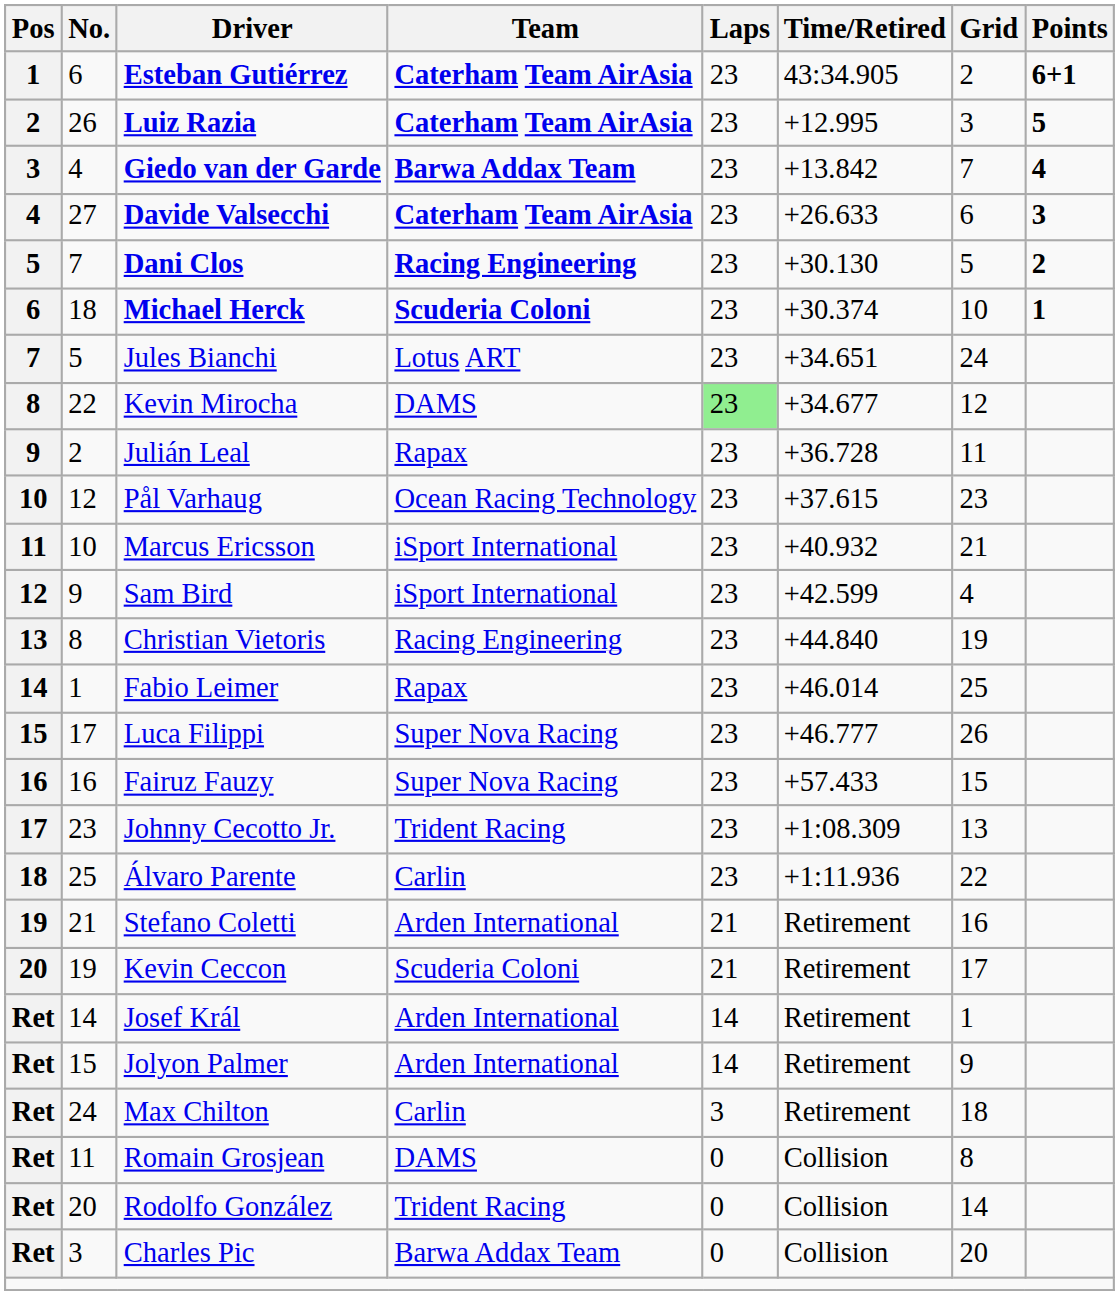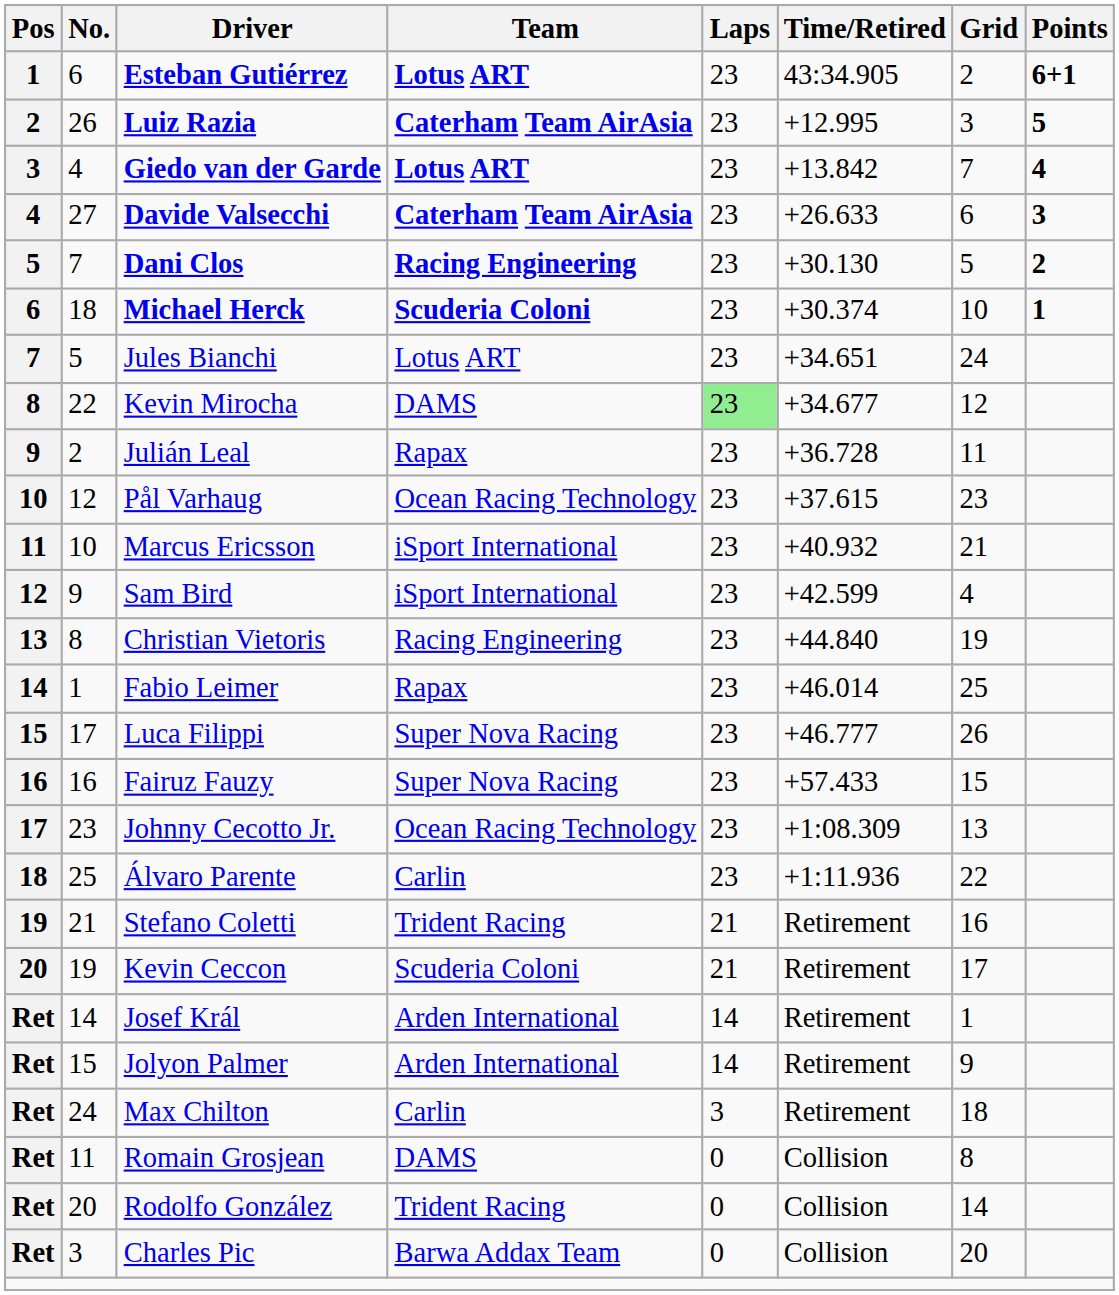 <table class="wikitable" style="font-size:85%">
 <tr>
 <th>Pos</th>
 <th>No.</th>
 <th>Driver</th>
 <th>Team</th>
 <th>Laps</th>
 <th>Time/Retired</th>
 <th>Grid</th>
 <th>Points</th>
 </tr>
 <tr>
 <th>1</th>
 <td>6</td>
 <td> <strong><a href='#'>Esteban Gutiérrez</a></strong></td>
-<td><strong><a href='#'>Caterham</a> <a href='#'>Team AirAsia</a></strong></td>
+<td><strong><a href='#'>Lotus</a> <a href='#'>ART</a></strong></td>
 <td>23</td>
 <td>43:34.905</td>
 <td>2</td>
 <td><strong>6+1</strong></td>
 </tr>
 <tr>
 <th>2</th>
 <td>26</td>
 <td> <strong><a href='#'>Luiz Razia</a></strong></td>
 <td><strong><a href='#'>Caterham</a> <a href='#'>Team AirAsia</a></strong></td>
 <td>23</td>
 <td>+12.995</td>
 <td>3</td>
 <td><strong>5</strong></td>
 </tr>
 <tr>
 <th>3</th>
 <td>4</td>
 <td> <strong><a href='#'>Giedo van der Garde</a></strong></td>
-<td><strong><a href='#'>Barwa Addax Team</a></strong></td>
+<td><strong><a href='#'>Lotus</a> <a href='#'>ART</a></strong></td>
 <td>23</td>
 <td>+13.842</td>
 <td>7</td>
 <td><strong>4</strong></td>
 </tr>
 <tr>
 <th>4</th>
 <td>27</td>
 <td> <strong><a href='#'>Davide Valsecchi</a></strong></td>
 <td><strong><a href='#'>Caterham</a> <a href='#'>Team AirAsia</a></strong></td>
 <td>23</td>
 <td>+26.633</td>
 <td>6</td>
 <td><strong>3</strong></td>
 </tr>
 <tr>
 <th>5</th>
 <td>7</td>
 <td> <strong><a href='#'>Dani Clos</a></strong></td>
 <td><strong><a href='#'>Racing Engineering</a></strong></td>
 <td>23</td>
 <td>+30.130</td>
 <td>5</td>
 <td><strong>2</strong></td>
 </tr>
 <tr>
 <th>6</th>
 <td>18</td>
 <td> <strong><a href='#'>Michael Herck</a></strong></td>
 <td><strong><a href='#'>Scuderia Coloni</a></strong></td>
 <td>23</td>
 <td>+30.374</td>
 <td>10</td>
 <td><strong>1</strong></td>
 </tr>
 <tr>
 <th>7</th>
 <td>5</td>
 <td> <a href='#'>Jules Bianchi</a></td>
 <td><a href='#'>Lotus</a> <a href='#'>ART</a></td>
 <td>23</td>
 <td>+34.651</td>
 <td>24</td>
 <td></td>
 </tr>
 <tr>
 <th>8</th>
 <td>22</td>
 <td> <a href='#'>Kevin Mirocha</a></td>
 <td><a href='#'>DAMS</a></td>
 <td style="background: lightgreen;">23</td>
 <td>+34.677</td>
 <td>12</td>
 <td></td>
 </tr>
 <tr>
 <th>9</th>
 <td>2</td>
 <td> <a href='#'>Julián Leal</a></td>
 <td><a href='#'>Rapax</a></td>
 <td>23</td>
 <td>+36.728</td>
 <td>11</td>
 <td></td>
 </tr>
 <tr>
 <th>10</th>
 <td>12</td>
 <td> <a href='#'>Pål Varhaug</a></td>
 <td><a href='#'>Ocean Racing Technology</a></td>
 <td>23</td>
 <td>+37.615</td>
 <td>23</td>
 <td></td>
 </tr>
 <tr>
 <th>11</th>
 <td>10</td>
 <td> <a href='#'>Marcus Ericsson</a></td>
 <td><a href='#'>iSport International</a></td>
 <td>23</td>
 <td>+40.932</td>
 <td>21</td>
 <td></td>
 </tr>
 <tr>
 <th>12</th>
 <td>9</td>
 <td> <a href='#'>Sam Bird</a></td>
 <td><a href='#'>iSport International</a></td>
 <td>23</td>
 <td>+42.599</td>
 <td>4</td>
 <td></td>
 </tr>
 <tr>
 <th>13</th>
 <td>8</td>
 <td> <a href='#'>Christian Vietoris</a></td>
 <td><a href='#'>Racing Engineering</a></td>
 <td>23</td>
 <td>+44.840</td>
 <td>19</td>
 <td></td>
 </tr>
 <tr>
 <th>14</th>
 <td>1</td>
 <td> <a href='#'>Fabio Leimer</a></td>
 <td><a href='#'>Rapax</a></td>
 <td>23</td>
 <td>+46.014</td>
 <td>25</td>
 <td></td>
 </tr>
 <tr>
 <th>15</th>
 <td>17</td>
 <td> <a href='#'>Luca Filippi</a></td>
 <td><a href='#'>Super Nova Racing</a></td>
 <td>23</td>
 <td>+46.777</td>
 <td>26</td>
 <td></td>
 </tr>
 <tr>
 <th>16</th>
 <td>16</td>
 <td> <a href='#'>Fairuz Fauzy</a></td>
 <td><a href='#'>Super Nova Racing</a></td>
 <td>23</td>
 <td>+57.433</td>
 <td>15</td>
 <td></td>
 </tr>
 <tr>
 <th>17</th>
 <td>23</td>
 <td> <a href='#'>Johnny Cecotto Jr.</a></td>
-<td><a href='#'>Trident Racing</a></td>
+<td><a href='#'>Ocean Racing Technology</a></td>
 <td>23</td>
 <td>+1:08.309</td>
 <td>13</td>
 <td></td>
 </tr>
 <tr>
 <th>18</th>
 <td>25</td>
 <td> <a href='#'>Álvaro Parente</a></td>
 <td><a href='#'>Carlin</a></td>
 <td>23</td>
 <td>+1:11.936</td>
 <td>22</td>
 <td></td>
 </tr>
 <tr>
 <th>19</th>
 <td>21</td>
 <td> <a href='#'>Stefano Coletti</a></td>
-<td><a href='#'>Arden International</a></td>
+<td><a href='#'>Trident Racing</a></td>
 <td>21</td>
 <td>Retirement</td>
 <td>16</td>
 <td></td>
 </tr>
 <tr>
 <th>20</th>
 <td>19</td>
 <td> <a href='#'>Kevin Ceccon</a></td>
 <td><a href='#'>Scuderia Coloni</a></td>
 <td>21</td>
 <td>Retirement</td>
 <td>17</td>
 <td></td>
 </tr>
 <tr>
 <th>Ret</th>
 <td>14</td>
 <td> <a href='#'>Josef Král</a></td>
 <td><a href='#'>Arden International</a></td>
 <td>14</td>
 <td>Retirement</td>
 <td>1</td>
 <td></td>
 </tr>
 <tr>
 <th>Ret</th>
 <td>15</td>
 <td> <a href='#'>Jolyon Palmer</a></td>
 <td><a href='#'>Arden International</a></td>
 <td>14</td>
 <td>Retirement</td>
 <td>9</td>
 <td></td>
 </tr>
 <tr>
 <th>Ret</th>
 <td>24</td>
 <td> <a href='#'>Max Chilton</a></td>
 <td><a href='#'>Carlin</a></td>
 <td>3</td>
 <td>Retirement</td>
 <td>18</td>
 <td></td>
 </tr>
 <tr>
 <th>Ret</th>
 <td>11</td>
 <td> <a href='#'>Romain Grosjean</a></td>
 <td><a href='#'>DAMS</a></td>
 <td>0</td>
 <td>Collision</td>
 <td>8</td>
 <td></td>
 </tr>
 <tr>
 <th>Ret</th>
 <td>20</td>
 <td> <a href='#'>Rodolfo González</a></td>
 <td><a href='#'>Trident Racing</a></td>
 <td>0</td>
 <td>Collision</td>
 <td>14</td>
 <td></td>
 </tr>
 <tr>
 <th>Ret</th>
 <td>3</td>
 <td> <a href='#'>Charles Pic</a></td>
 <td><a href='#'>Barwa Addax Team</a></td>
 <td>0</td>
 <td>Collision</td>
 <td>20</td>
 <td></td>
 </tr>
 <tr>
 <td colspan=8></td>
 </tr>
 <tr>
 </tr>
 </table>
